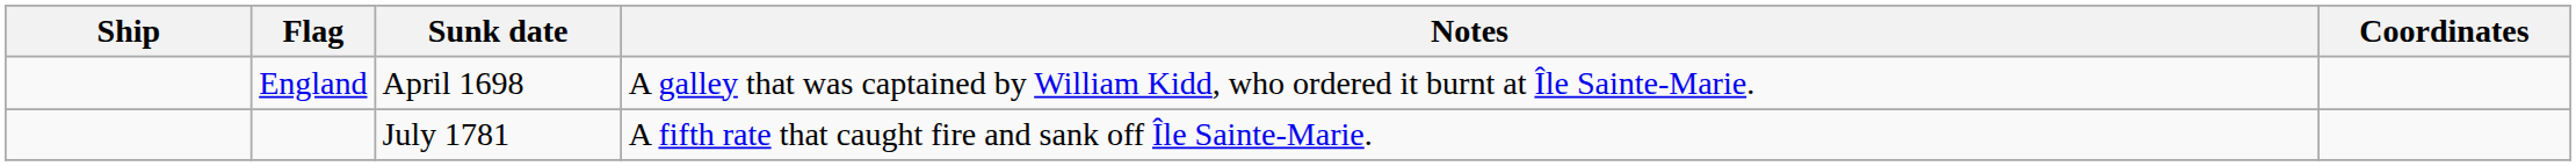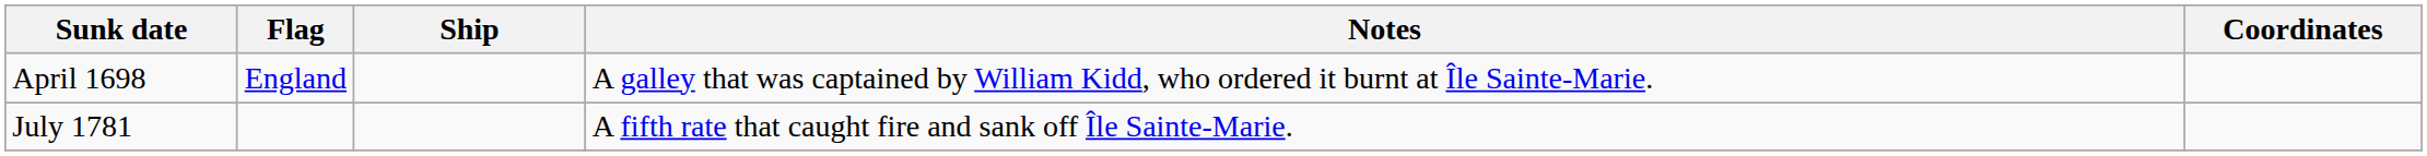 <table class=wikitable | style = "width:100%">
 <tr>
+<th style="width:10%">Sunk date</th>
+<th>Flag</th>
 <th style="width:10%">Ship</th>
-<th>Flag</th>
-<th style="width:10%">Sunk date</th>
 <th style="width:70%">Notes</th>
 <th style="width:10%">Coordinates</th>
 </tr>
 <tr>
+<td>April 1698</td>
+<td> <a href='#'>England</a></td>
 <td></td>
-<td> <a href='#'>England</a></td>
-<td>April 1698</td>
 <td>A <a href='#'>galley</a> that was captained by <a href='#'>William Kidd</a>, who ordered it burnt at <a href='#'>Île Sainte-Marie</a>.</td>
 <td></td>
 </tr>
 <tr>
+<td>July 1781</td>
 <td></td>
 <td></td>
-<td>July 1781</td>
 <td>A  <a href='#'>fifth rate</a> that caught fire and sank off <a href='#'>Île Sainte-Marie</a>.</td>
 <td></td>
 </tr>
 </table>
